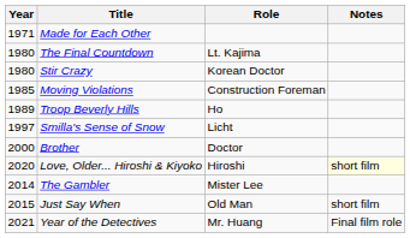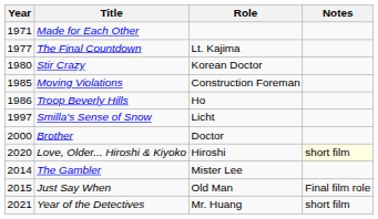 <table class="wikitable">
 <tr>
 <th>Year</th>
 <th>Title</th>
 <th>Role</th>
 <th>Notes</th>
 </tr>
 <tr>
 <td>1971</td>
 <td><em><a href='#'>Made for Each Other</a></em></td>
 <td></td>
 <td></td>
 </tr>
 <tr>
-<td>1980</td>
+<td>1977</td>
 <td><em><a href='#'>The Final Countdown</a></em></td>
 <td>Lt. Kajima</td>
 <td></td>
 </tr>
 <tr>
 <td>1980</td>
 <td><em><a href='#'>Stir Crazy</a></em></td>
 <td>Korean Doctor</td>
 <td></td>
 </tr>
 <tr>
 <td>1985</td>
 <td><em><a href='#'>Moving Violations</a></em></td>
 <td>Construction Foreman</td>
 <td></td>
 </tr>
 <tr>
-<td>1989</td>
+<td>1986</td>
 <td><em><a href='#'>Troop Beverly Hills</a></em></td>
 <td>Ho</td>
 <td></td>
 </tr>
 <tr>
 <td>1997</td>
 <td><em><a href='#'>Smilla's Sense of Snow</a></em></td>
 <td>Licht</td>
 <td></td>
 </tr>
 <tr>
 <td>2000</td>
 <td><em><a href='#'>Brother</a></em></td>
 <td>Doctor</td>
 <td></td>
 </tr>
 <tr>
 <td>2020</td>
 <td><em>Love, Older... Hiroshi & Kiyoko</em></td>
 <td>Hiroshi</td>
 <td style="background: lightyellow;">short film</td>
 </tr>
 <tr>
 <td>2014</td>
 <td><em><a href='#'>The Gambler</a></em></td>
 <td>Mister Lee</td>
 <td></td>
 </tr>
 <tr>
 <td>2015</td>
 <td><em>Just Say When</em></td>
 <td>Old Man</td>
-<td>short film</td>
+<td>Final film role</td>
 </tr>
 <tr>
 <td>2021</td>
 <td><em>Year of the Detectives</em></td>
 <td>Mr. Huang</td>
-<td>Final film role</td>
+<td>short film</td>
 </tr>
 </table>
